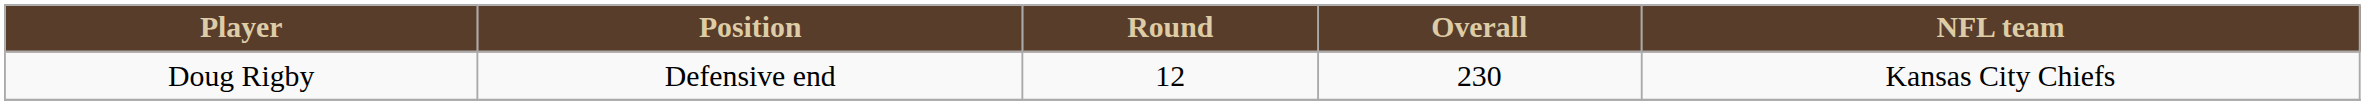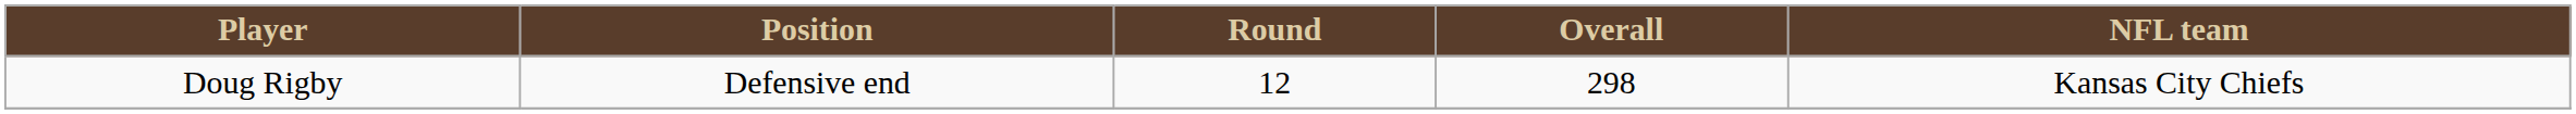 <table class="wikitable" width="80%">
 <tr align="center"  style="background:#593D2B;color:#DDCCA5;">
 <td><strong>Player</strong></td>
 <td><strong>Position</strong></td>
 <td><strong>Round</strong></td>
 <td><strong>Overall</strong></td>
 <td><strong>NFL team</strong></td>
 </tr>
 <tr align="center" bgcolor="">
 <td>Doug Rigby</td>
 <td>Defensive end</td>
 <td>12</td>
-<td>230</td>
+<td>298</td>
 <td>Kansas City Chiefs</td>
 </tr>
 <tr align="center" bgcolor="">
 </tr>
 </table>
